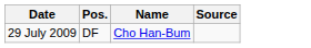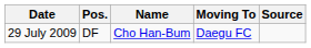 <table class="wikitable" style="font-size: 95%;">
 <tr>
 <th>Date</th>
 <th>Pos.</th>
 <th>Name</th>
+<th>Moving To</th>
 <th>Source</th>
 </tr>
 <tr>
 <td>29 July 2009</td>
 <td>DF</td>
 <td> <a href='#'>Cho Han-Bum</a></td>
+<td> <a href='#'>Daegu FC</a></td>
 <td> </td>
 </tr>
 </table>
